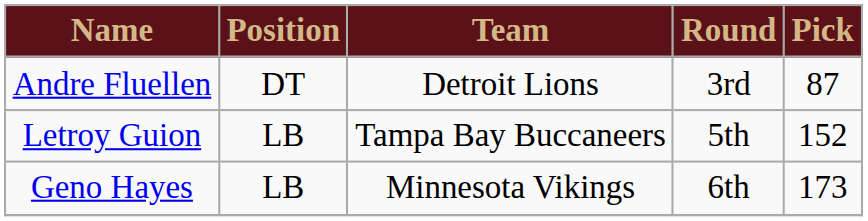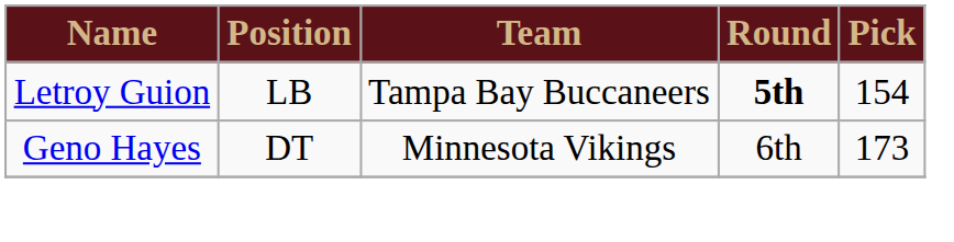 <table class="wikitable" style="text-align: center;">
 <tr>
 <th style="background:#5a1118; color:#d3b787;">Name</th>
 <th style="background:#5a1118; color:#d3b787;">Position</th>
 <th style="background:#5a1118; color:#d3b787;">Team</th>
 <th style="background:#5a1118; color:#d3b787;">Round</th>
 <th style="background:#5a1118; color:#d3b787;">Pick</th>
 </tr>
 <tr>
-<td><a href='#'>Andre Fluellen</a></td>
-<td>DT</td>
-<td>Detroit Lions</td>
-<td>3rd</td>
-<td>87</td>
-</tr>
-<tr>
 <td><a href='#'>Letroy Guion</a></td>
 <td>LB</td>
 <td>Tampa Bay Buccaneers</td>
-<td>5th</td>
-<td>152</td>
+<td><strong>5th</strong></td>
+<td>154</td>
 </tr>
 <tr>
 <td><a href='#'>Geno Hayes</a></td>
-<td>LB</td>
+<td>DT</td>
 <td>Minnesota Vikings</td>
 <td>6th</td>
 <td>173</td>
 </tr>
 <tr>
 </tr>
 </table>
